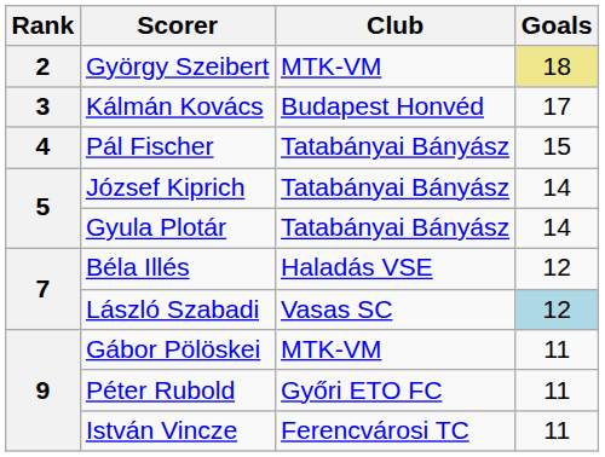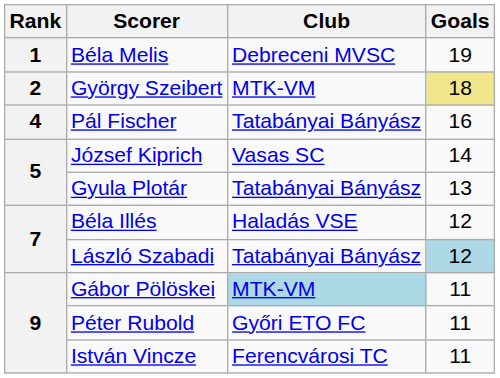 <table class="wikitable" style="text-align:center">
 <tr>
 <th>Rank</th>
 <th>Scorer</th>
 <th>Club</th>
 <th>Goals</th>
 </tr>
 <tr>
+<th rowspan="1">1</th>
+<td align=left> <a href='#'>Béla Melis</a></td>
+<td align=left><a href='#'>Debreceni MVSC</a></td>
+<td>19</td>
+</tr>
+<tr>
 <th rowspan="1">2</th>
 <td align=left> <a href='#'>György Szeibert</a></td>
 <td align=left><a href='#'>MTK-VM</a></td>
 <td style="background: khaki;">18</td>
 </tr>
 <tr>
-<th rowspan="1">3</th>
-<td align=left> <a href='#'>Kálmán Kovács</a></td>
-<td align=left><a href='#'>Budapest Honvéd</a></td>
-<td>17</td>
-</tr>
-<tr>
 <th rowspan="1">4</th>
 <td align=left> <a href='#'>Pál Fischer</a></td>
 <td align=left><a href='#'>Tatabányai Bányász</a></td>
-<td>15</td>
+<td>16</td>
 </tr>
 <tr>
 <th rowspan="2">5</th>
 <td align=left> <a href='#'>József Kiprich</a></td>
-<td align=left><a href='#'>Tatabányai Bányász</a></td>
+<td align=left><a href='#'>Vasas SC</a></td>
 <td>14</td>
 </tr>
 <tr>
 <td align=left> <a href='#'>Gyula Plotár</a></td>
 <td align=left><a href='#'>Tatabányai Bányász</a></td>
-<td>14</td>
+<td>13</td>
 </tr>
 <tr>
 <th rowspan="2">7</th>
 <td align=left> <a href='#'>Béla Illés</a></td>
 <td align=left><a href='#'>Haladás VSE</a></td>
 <td>12</td>
 </tr>
 <tr>
 <td align=left> <a href='#'>László Szabadi</a></td>
-<td align=left><a href='#'>Vasas SC</a></td>
+<td align=left><a href='#'>Tatabányai Bányász</a></td>
 <td style="background: lightblue;">12</td>
 </tr>
 <tr>
 <th rowspan="3">9</th>
 <td align=left> <a href='#'>Gábor Pölöskei</a></td>
-<td align=left><a href='#'>MTK-VM</a></td>
+<td align=left style="background: lightblue;"><a href='#'>MTK-VM</a></td>
 <td>11</td>
 </tr>
 <tr>
 <td align=left> <a href='#'>Péter Rubold</a></td>
 <td align=left><a href='#'>Győri ETO FC</a></td>
 <td>11</td>
 </tr>
 <tr>
 <td align=left> <a href='#'>István Vincze</a></td>
 <td align=left><a href='#'>Ferencvárosi TC</a></td>
 <td>11</td>
 </tr>
 </table>
